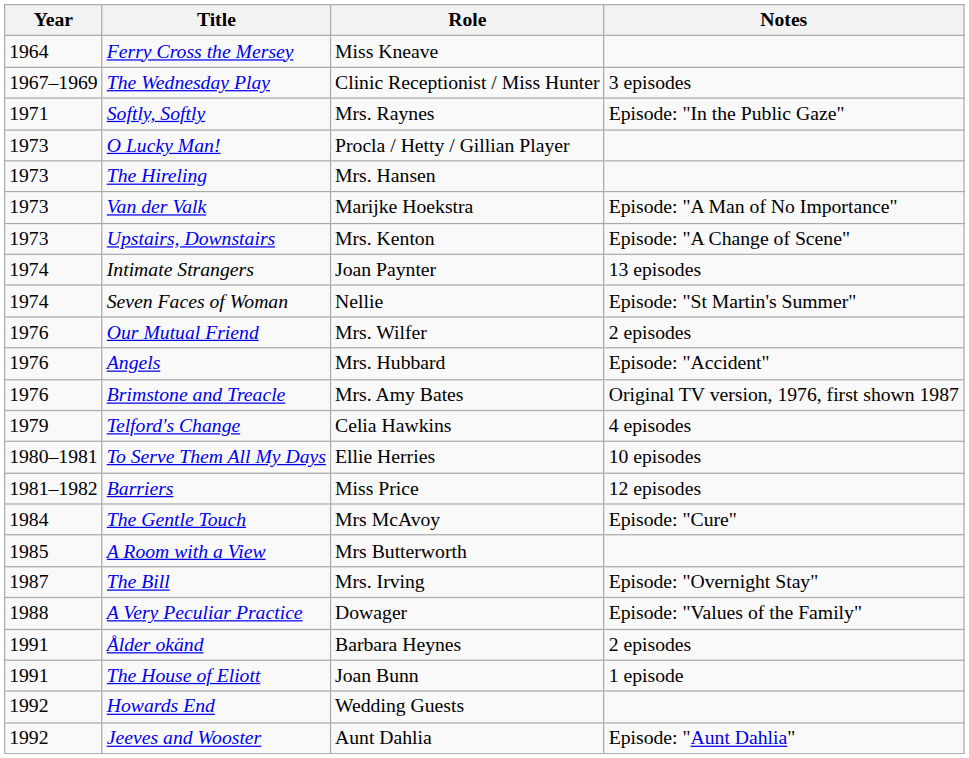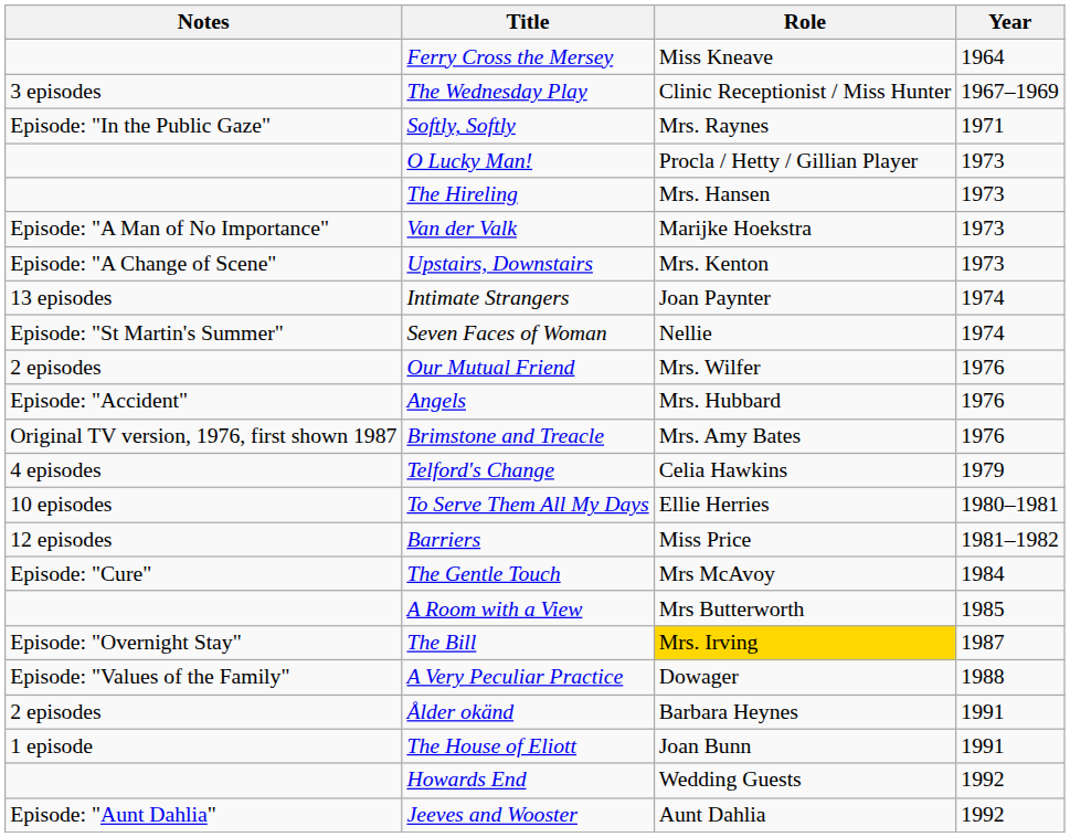 <table class="wikitable">
 <tr>
-<th>Year</th>
+<th>Notes</th>
 <th>Title</th>
 <th>Role</th>
-<th>Notes</th>
+<th>Year</th>
 </tr>
 <tr>
-<td>1964</td>
+<td></td>
 <td><em><a href='#'>Ferry Cross the Mersey</a></em></td>
 <td>Miss Kneave</td>
-<td></td>
+<td>1964</td>
 </tr>
 <tr>
-<td>1967–1969</td>
+<td>3 episodes</td>
 <td><em><a href='#'>The Wednesday Play</a></em></td>
 <td>Clinic Receptionist / Miss Hunter</td>
-<td>3 episodes</td>
+<td>1967–1969</td>
 </tr>
 <tr>
-<td>1971</td>
+<td>Episode: "In the Public Gaze"</td>
 <td><em><a href='#'>Softly, Softly</a></em></td>
 <td>Mrs. Raynes</td>
-<td>Episode: "In the Public Gaze"</td>
+<td>1971</td>
 </tr>
 <tr>
-<td>1973</td>
+<td></td>
 <td><em><a href='#'>O Lucky Man!</a></em></td>
 <td>Procla / Hetty / Gillian Player</td>
-<td></td>
+<td>1973</td>
 </tr>
 <tr>
-<td>1973</td>
+<td></td>
 <td><em><a href='#'>The Hireling</a></em></td>
 <td>Mrs. Hansen</td>
-<td></td>
+<td>1973</td>
 </tr>
 <tr>
-<td>1973</td>
+<td>Episode: "A Man of No Importance"</td>
 <td><em><a href='#'>Van der Valk</a></em></td>
 <td>Marijke Hoekstra</td>
-<td>Episode: "A Man of No Importance"</td>
+<td>1973</td>
 </tr>
 <tr>
-<td>1973</td>
+<td>Episode: "A Change of Scene"</td>
 <td><em><a href='#'>Upstairs, Downstairs</a></em></td>
 <td>Mrs. Kenton</td>
-<td>Episode: "A Change of Scene"</td>
+<td>1973</td>
 </tr>
 <tr>
-<td>1974</td>
+<td>13 episodes</td>
 <td><em>Intimate Strangers</em></td>
 <td>Joan Paynter</td>
-<td>13 episodes</td>
+<td>1974</td>
 </tr>
 <tr>
-<td>1974</td>
+<td>Episode: "St Martin's Summer"</td>
 <td><em>Seven Faces of Woman</em></td>
 <td>Nellie</td>
-<td>Episode: "St Martin's Summer"</td>
+<td>1974</td>
 </tr>
 <tr>
-<td>1976</td>
+<td>2 episodes</td>
 <td><em><a href='#'>Our Mutual Friend</a></em></td>
 <td>Mrs. Wilfer</td>
-<td>2 episodes</td>
+<td>1976</td>
 </tr>
 <tr>
-<td>1976</td>
+<td>Episode: "Accident"</td>
 <td><em><a href='#'>Angels</a></em></td>
 <td>Mrs. Hubbard</td>
-<td>Episode: "Accident"</td>
+<td>1976</td>
 </tr>
 <tr>
-<td>1976</td>
+<td>Original TV version, 1976, first shown 1987</td>
 <td><em><a href='#'>Brimstone and Treacle</a></em></td>
 <td>Mrs. Amy Bates</td>
-<td>Original TV version, 1976, first shown 1987</td>
+<td>1976</td>
 </tr>
 <tr>
-<td>1979</td>
+<td>4 episodes</td>
 <td><em><a href='#'>Telford's Change</a></em></td>
 <td>Celia Hawkins</td>
-<td>4 episodes</td>
+<td>1979</td>
 </tr>
 <tr>
-<td>1980–1981</td>
+<td>10 episodes</td>
 <td><em><a href='#'>To Serve Them All My Days</a></em></td>
 <td>Ellie Herries</td>
-<td>10 episodes</td>
+<td>1980–1981</td>
 </tr>
 <tr>
-<td>1981–1982</td>
+<td>12 episodes</td>
 <td><em><a href='#'>Barriers</a></em></td>
 <td>Miss Price</td>
-<td>12 episodes</td>
+<td>1981–1982</td>
 </tr>
 <tr>
-<td>1984</td>
+<td>Episode: "Cure"</td>
 <td><em><a href='#'>The Gentle Touch</a></em></td>
 <td>Mrs McAvoy</td>
-<td>Episode: "Cure"</td>
+<td>1984</td>
 </tr>
 <tr>
-<td>1985</td>
+<td></td>
 <td><em><a href='#'>A Room with a View</a></em></td>
 <td>Mrs Butterworth</td>
-<td></td>
+<td>1985</td>
 </tr>
 <tr>
+<td>Episode: "Overnight Stay"</td>
+<td><em><a href='#'>The Bill</a></em></td>
+<td style="background: gold;">Mrs. Irving</td>
 <td>1987</td>
-<td><em><a href='#'>The Bill</a></em></td>
-<td>Mrs. Irving</td>
-<td>Episode: "Overnight Stay"</td>
 </tr>
 <tr>
-<td>1988</td>
+<td>Episode: "Values of the Family"</td>
 <td><em><a href='#'>A Very Peculiar Practice</a></em></td>
 <td>Dowager</td>
-<td>Episode: "Values of the Family"</td>
+<td>1988</td>
 </tr>
 <tr>
-<td>1991</td>
+<td>2 episodes</td>
 <td><em><a href='#'>Ålder okänd</a></em></td>
 <td>Barbara Heynes</td>
-<td>2 episodes</td>
+<td>1991</td>
 </tr>
 <tr>
-<td>1991</td>
+<td>1 episode</td>
 <td><em><a href='#'>The House of Eliott</a></em></td>
 <td>Joan Bunn</td>
-<td>1 episode</td>
+<td>1991</td>
 </tr>
 <tr>
-<td>1992</td>
+<td></td>
 <td><em><a href='#'>Howards End</a></em></td>
 <td>Wedding Guests</td>
-<td></td>
+<td>1992</td>
 </tr>
 <tr>
-<td>1992</td>
+<td>Episode: "<a href='#'>Aunt Dahlia</a>"</td>
 <td><em><a href='#'>Jeeves and Wooster</a></em></td>
 <td>Aunt Dahlia</td>
-<td>Episode: "<a href='#'>Aunt Dahlia</a>"</td>
+<td>1992</td>
 </tr>
 </table>
